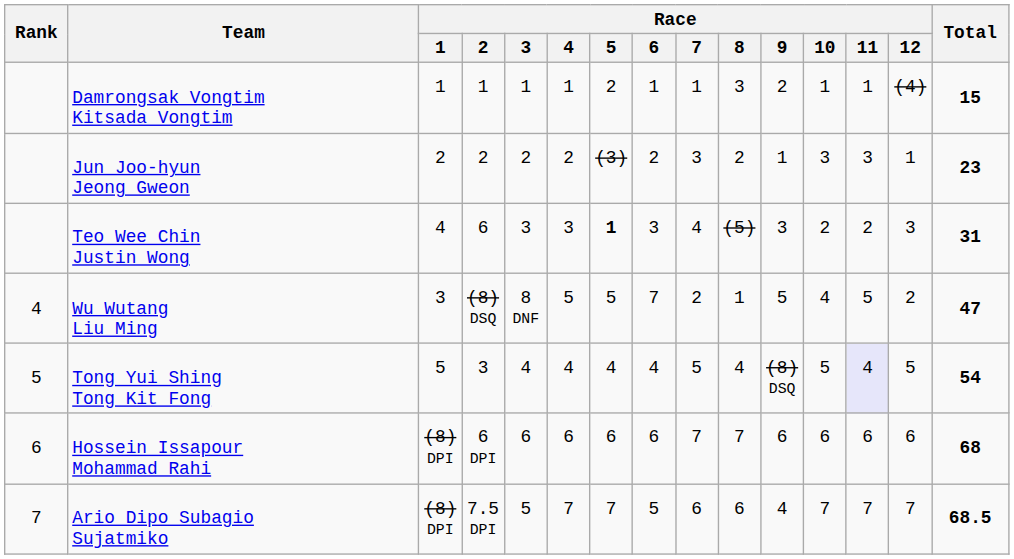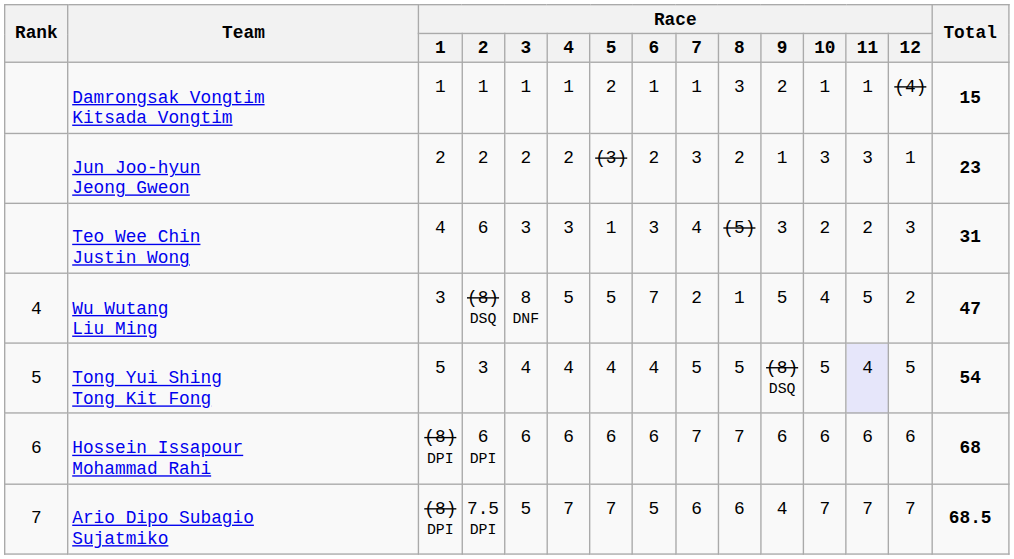 <table | class="wikitable" style="text-align:center">
 <tr>
 <th rowspan="2" width=40>Rank</th>
 <th rowspan="2" width=250>Team</th>
 <th colspan="12">Race</th>
 <th rowspan="2" width=50>Total</th>
 </tr>
 <tr>
 <th width=25>1</th>
 <th width=25>2</th>
 <th width=25>3</th>
 <th width=25>4</th>
 <th width=25>5</th>
 <th width=25>6</th>
 <th width=25>7</th>
 <th width=25>8</th>
 <th width=25>9</th>
 <th width=25>10</th>
 <th width=25>11</th>
 <th width=25>12</th>
 </tr>
 <tr>
 <td></td>
 <td align=left><br><a href='#'>Damrongsak Vongtim</a><br><a href='#'>Kitsada Vongtim</a></td>
 <td>1<br> </td>
 <td>1<br> </td>
 <td>1<br> </td>
 <td>1<br> </td>
 <td>2<br> </td>
 <td>1<br> </td>
 <td>1<br> </td>
 <td>3<br> </td>
 <td>2<br> </td>
 <td>1<br> </td>
 <td>1<br> </td>
 <td><s>(4)</s><br> </td>
 <td><strong>15</strong></td>
 </tr>
 <tr>
 <td></td>
 <td align=left><br><a href='#'>Jun Joo-hyun</a><br><a href='#'>Jeong Gweon</a></td>
 <td>2<br> </td>
 <td>2<br> </td>
 <td>2<br> </td>
 <td>2<br> </td>
 <td><s>(3)</s><br> </td>
 <td>2<br> </td>
 <td>3<br> </td>
 <td>2<br> </td>
 <td>1<br> </td>
 <td>3<br> </td>
 <td>3<br> </td>
 <td>1<br> </td>
 <td><strong>23</strong></td>
 </tr>
 <tr>
 <td></td>
 <td align=left><br><a href='#'>Teo Wee Chin</a><br><a href='#'>Justin Wong</a></td>
 <td>4<br> </td>
 <td>6<br> </td>
 <td>3<br> </td>
 <td>3<br> </td>
-<td><strong>1<br> </strong></td>
+<td>1<br> </td>
 <td>3<br> </td>
 <td>4<br> </td>
 <td><s>(5)</s><br> </td>
 <td>3<br> </td>
 <td>2<br> </td>
 <td>2<br> </td>
 <td>3<br> </td>
 <td><strong>31</strong></td>
 </tr>
 <tr>
 <td>4</td>
 <td align=left><br><a href='#'>Wu Wutang</a><br><a href='#'>Liu Ming</a></td>
 <td>3<br> </td>
 <td><s>(8)</s><br><small>DSQ</small></td>
 <td>8<br><small>DNF</small></td>
 <td>5<br> </td>
 <td>5<br> </td>
 <td>7<br> </td>
 <td>2<br> </td>
 <td>1<br> </td>
 <td>5<br> </td>
 <td>4<br> </td>
 <td>5<br> </td>
 <td>2<br> </td>
 <td><strong>47</strong></td>
 </tr>
 <tr>
 <td>5</td>
 <td align=left><br><a href='#'>Tong Yui Shing</a><br><a href='#'>Tong Kit Fong</a></td>
 <td>5<br> </td>
 <td>3<br> </td>
 <td>4<br> </td>
 <td>4<br> </td>
 <td>4<br> </td>
 <td>4<br> </td>
 <td>5<br> </td>
-<td>4<br> </td>
+<td>5<br> </td>
 <td><s>(8)</s><br><small>DSQ</small></td>
 <td>5<br> </td>
 <td style="background: lavender;">4<br> </td>
 <td>5<br> </td>
 <td><strong>54</strong></td>
 </tr>
 <tr>
 <td>6</td>
 <td align=left><br><a href='#'>Hossein Issapour</a><br><a href='#'>Mohammad Rahi</a></td>
 <td><s>(8)</s><br><small>DPI</small></td>
 <td>6<br><small>DPI</small></td>
 <td>6<br> </td>
 <td>6<br> </td>
 <td>6<br> </td>
 <td>6<br> </td>
 <td>7<br> </td>
 <td>7<br> </td>
 <td>6<br> </td>
 <td>6<br> </td>
 <td>6<br> </td>
 <td>6<br> </td>
 <td><strong>68</strong></td>
 </tr>
 <tr>
 <td>7</td>
 <td align=left><br><a href='#'>Ario Dipo Subagio</a><br><a href='#'>Sujatmiko</a></td>
 <td><s>(8)</s><br><small>DPI</small></td>
 <td>7.5<br><small>DPI</small></td>
 <td>5<br> </td>
 <td>7<br> </td>
 <td>7<br> </td>
 <td>5<br> </td>
 <td>6<br> </td>
 <td>6<br> </td>
 <td>4<br> </td>
 <td>7<br> </td>
 <td>7<br> </td>
 <td>7<br> </td>
 <td><strong>68.5</strong></td>
 </tr>
 </table>
